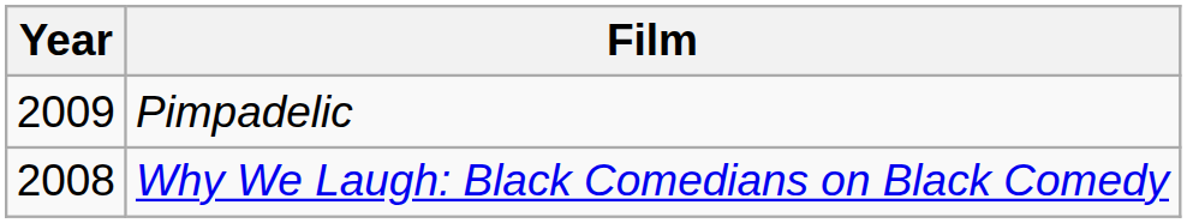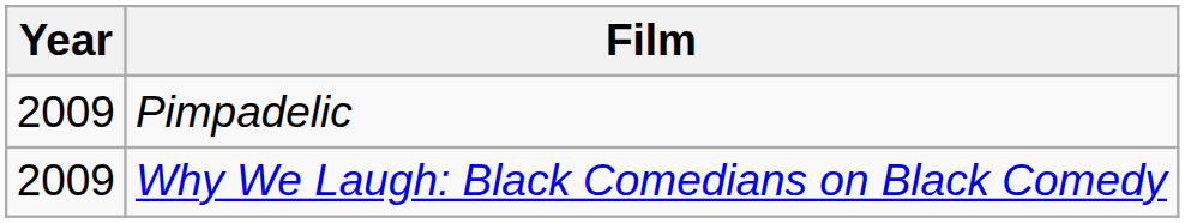 <table class="wikitable sortable">
 <tr>
 <th>Year</th>
 <th>Film</th>
 </tr>
 <tr>
 <td>2009</td>
 <td><em>Pimpadelic</em></td>
 </tr>
 <tr>
-<td>2008</td>
+<td>2009</td>
 <td><em><a href='#'>Why We Laugh: Black Comedians on Black Comedy</a></em></td>
 </tr>
 </table>
